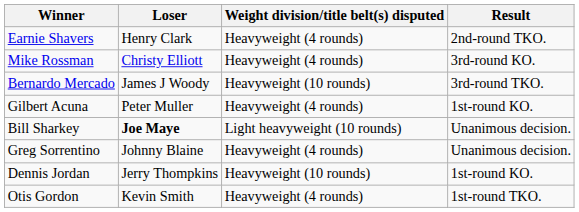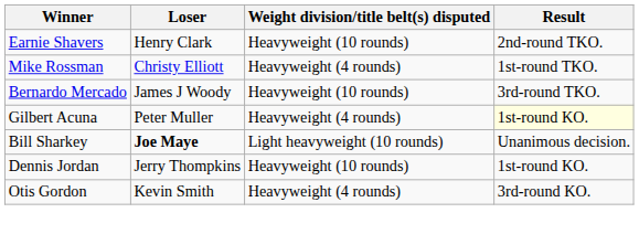 <table class=wikitable>
 <tr>
 <th>Winner</th>
 <th>Loser</th>
 <th>Weight division/title belt(s) disputed</th>
 <th>Result</th>
 </tr>
 <tr>
 <td> <a href='#'>Earnie Shavers</a></td>
 <td> Henry Clark</td>
-<td>Heavyweight (4 rounds)</td>
+<td>Heavyweight (10 rounds)</td>
 <td>2nd-round TKO.</td>
 </tr>
 <tr>
 <td> <a href='#'>Mike Rossman</a></td>
 <td> <a href='#'>Christy Elliott</a></td>
 <td>Heavyweight (4 rounds)</td>
-<td>3rd-round KO.</td>
+<td>1st-round TKO.</td>
 </tr>
 <tr>
 <td> <a href='#'>Bernardo Mercado</a></td>
 <td> James J Woody</td>
 <td>Heavyweight (10 rounds)</td>
 <td>3rd-round TKO.</td>
 </tr>
 <tr>
 <td> Gilbert Acuna</td>
 <td> Peter Muller</td>
 <td>Heavyweight (4 rounds)</td>
-<td>1st-round KO.</td>
+<td style="background: lightyellow;">1st-round KO.</td>
 </tr>
 <tr>
 <td> Bill Sharkey</td>
 <td><strong> Joe Maye</strong></td>
 <td>Light heavyweight (10 rounds)</td>
-<td>Unanimous decision.</td>
-</tr>
-<tr>
-<td> Greg Sorrentino</td>
-<td> Johnny Blaine</td>
-<td>Heavyweight (4 rounds)</td>
 <td>Unanimous decision.</td>
 </tr>
 <tr>
 <td> Dennis Jordan</td>
 <td> Jerry Thompkins</td>
 <td>Heavyweight (10 rounds)</td>
 <td>1st-round KO.</td>
 </tr>
 <tr>
 <td> Otis Gordon</td>
 <td> Kevin Smith</td>
 <td>Heavyweight (4 rounds)</td>
-<td>1st-round TKO.</td>
+<td>3rd-round KO.</td>
 </tr>
 </table>
